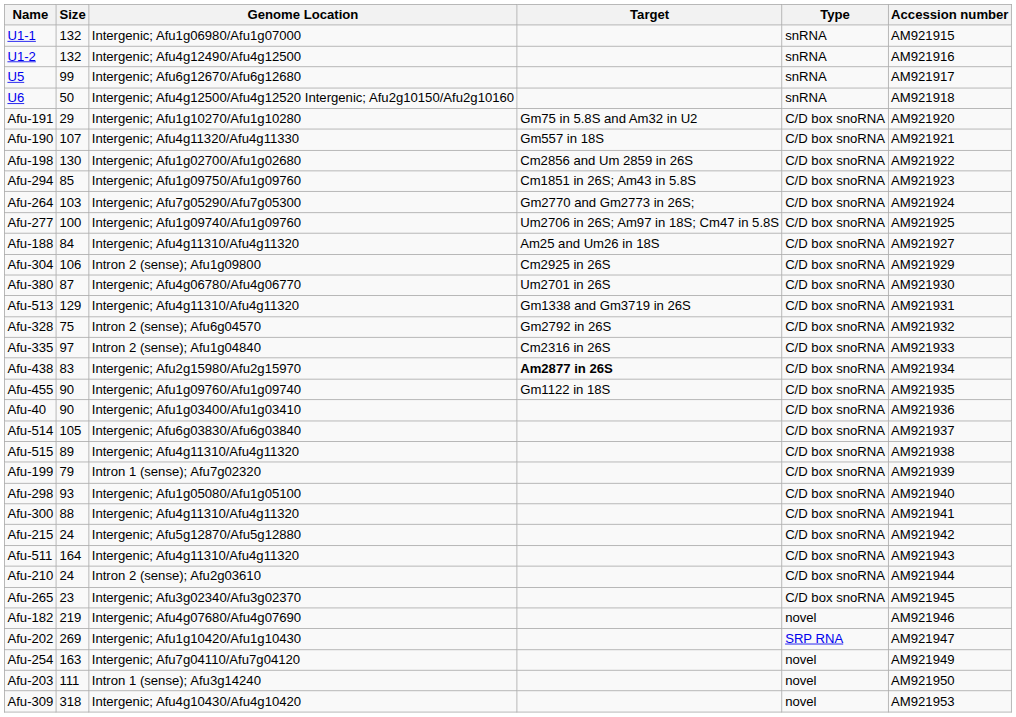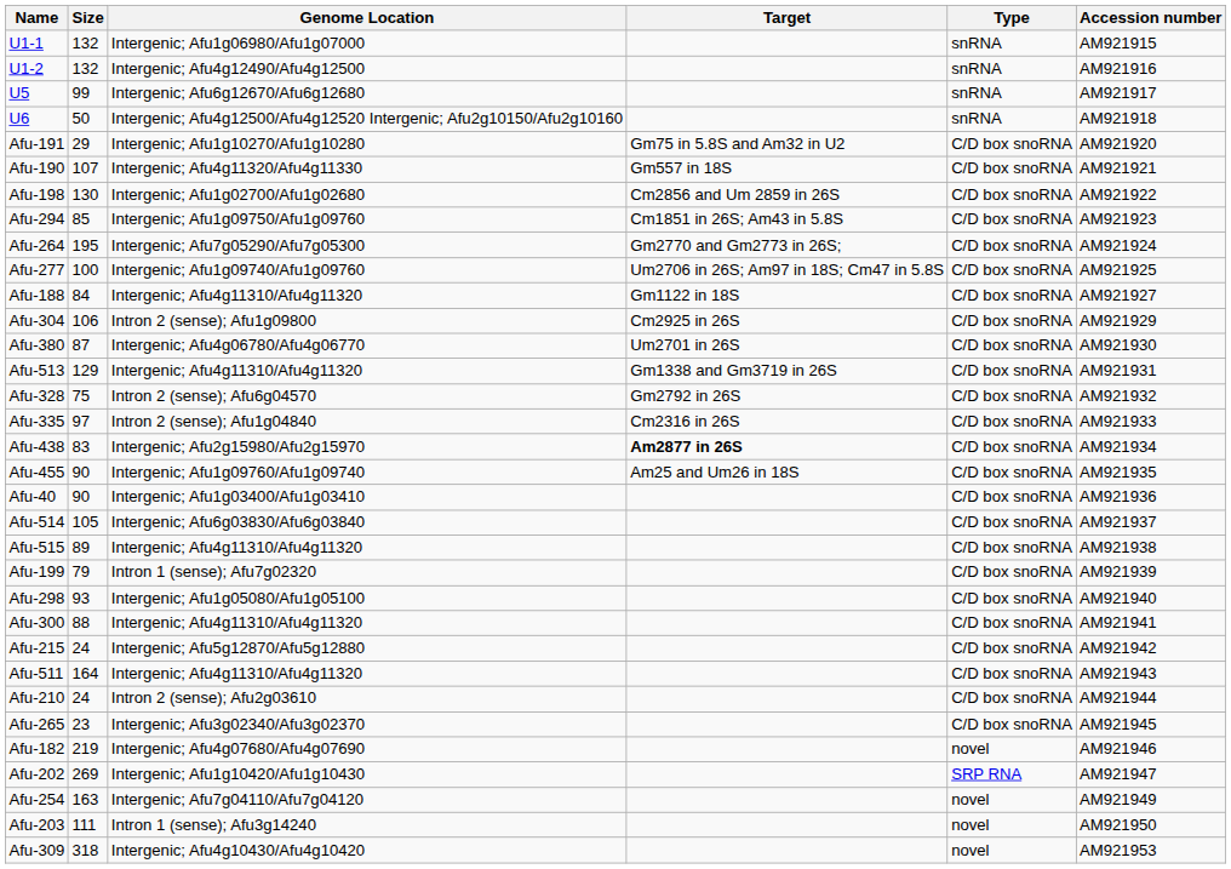 <table class="wikitable">
 <tr>
 <th>Name</th>
 <th>Size</th>
 <th>Genome Location</th>
 <th>Target</th>
 <th>Type</th>
 <th>Accession number</th>
 </tr>
 <tr>
 <td><a href='#'>U1-1</a></td>
 <td>132</td>
 <td>Intergenic; Afu1g06980/Afu1g07000</td>
 <td></td>
 <td>snRNA</td>
 <td>AM921915</td>
 </tr>
 <tr>
 <td><a href='#'>U1-2</a></td>
 <td>132</td>
 <td>Intergenic; Afu4g12490/Afu4g12500</td>
 <td></td>
 <td>snRNA</td>
 <td>AM921916</td>
 </tr>
 <tr>
 <td><a href='#'>U5</a></td>
 <td>99</td>
 <td>Intergenic; Afu6g12670/Afu6g12680</td>
 <td></td>
 <td>snRNA</td>
 <td>AM921917</td>
 </tr>
 <tr>
 <td><a href='#'>U6</a></td>
 <td>50</td>
 <td>Intergenic; Afu4g12500/Afu4g12520 Intergenic; Afu2g10150/Afu2g10160</td>
 <td></td>
 <td>snRNA</td>
 <td>AM921918</td>
 </tr>
 <tr>
 <td>Afu-191</td>
 <td>29</td>
 <td>Intergenic; Afu1g10270/Afu1g10280</td>
 <td>Gm75 in 5.8S and Am32 in U2</td>
 <td>C/D box snoRNA</td>
 <td>AM921920</td>
 </tr>
 <tr>
 <td>Afu-190</td>
 <td>107</td>
 <td>Intergenic; Afu4g11320/Afu4g11330</td>
 <td>Gm557 in 18S</td>
 <td>C/D box snoRNA</td>
 <td>AM921921</td>
 </tr>
 <tr>
 <td>Afu-198</td>
 <td>130</td>
 <td>Intergenic; Afu1g02700/Afu1g02680</td>
 <td>Cm2856 and Um 2859 in 26S</td>
 <td>C/D box snoRNA</td>
 <td>AM921922</td>
 </tr>
 <tr>
 <td>Afu-294</td>
 <td>85</td>
 <td>Intergenic; Afu1g09750/Afu1g09760</td>
 <td>Cm1851 in 26S; Am43 in 5.8S</td>
 <td>C/D box snoRNA</td>
 <td>AM921923</td>
 </tr>
 <tr>
 <td>Afu-264</td>
-<td>103</td>
+<td>195</td>
 <td>Intergenic; Afu7g05290/Afu7g05300</td>
 <td>Gm2770 and Gm2773 in 26S;</td>
 <td>C/D box snoRNA</td>
 <td>AM921924</td>
 </tr>
 <tr>
 <td>Afu-277</td>
 <td>100</td>
 <td>Intergenic; Afu1g09740/Afu1g09760</td>
 <td>Um2706 in 26S; Am97 in 18S; Cm47 in 5.8S</td>
 <td>C/D box snoRNA</td>
 <td>AM921925</td>
 </tr>
 <tr>
 <td>Afu-188</td>
 <td>84</td>
 <td>Intergenic; Afu4g11310/Afu4g11320</td>
-<td>Am25 and Um26 in 18S</td>
+<td>Gm1122 in 18S</td>
 <td>C/D box snoRNA</td>
 <td>AM921927</td>
 </tr>
 <tr>
 <td>Afu-304</td>
 <td>106</td>
 <td>Intron 2 (sense); Afu1g09800</td>
 <td>Cm2925 in 26S</td>
 <td>C/D box snoRNA</td>
 <td>AM921929</td>
 </tr>
 <tr>
 <td>Afu-380</td>
 <td>87</td>
 <td>Intergenic; Afu4g06780/Afu4g06770</td>
 <td>Um2701 in 26S</td>
 <td>C/D box snoRNA</td>
 <td>AM921930</td>
 </tr>
 <tr>
 <td>Afu-513</td>
 <td>129</td>
 <td>Intergenic; Afu4g11310/Afu4g11320</td>
 <td>Gm1338 and Gm3719 in 26S</td>
 <td>C/D box snoRNA</td>
 <td>AM921931</td>
 </tr>
 <tr>
 <td>Afu-328</td>
 <td>75</td>
 <td>Intron 2 (sense); Afu6g04570</td>
 <td>Gm2792 in 26S</td>
 <td>C/D box snoRNA</td>
 <td>AM921932</td>
 </tr>
 <tr>
 <td>Afu-335</td>
 <td>97</td>
 <td>Intron 2 (sense); Afu1g04840</td>
 <td>Cm2316 in 26S</td>
 <td>C/D box snoRNA</td>
 <td>AM921933</td>
 </tr>
 <tr>
 <td>Afu-438</td>
 <td>83</td>
 <td>Intergenic; Afu2g15980/Afu2g15970</td>
 <td><strong>Am2877 in 26S</strong></td>
 <td>C/D box snoRNA</td>
 <td>AM921934</td>
 </tr>
 <tr>
 <td>Afu-455</td>
 <td>90</td>
 <td>Intergenic; Afu1g09760/Afu1g09740</td>
-<td>Gm1122 in 18S</td>
+<td>Am25 and Um26 in 18S</td>
 <td>C/D box snoRNA</td>
 <td>AM921935</td>
 </tr>
 <tr>
 <td>Afu-40</td>
 <td>90</td>
 <td>Intergenic; Afu1g03400/Afu1g03410</td>
 <td></td>
 <td>C/D box snoRNA</td>
 <td>AM921936</td>
 </tr>
 <tr>
 <td>Afu-514</td>
 <td>105</td>
 <td>Intergenic; Afu6g03830/Afu6g03840</td>
 <td></td>
 <td>C/D box snoRNA</td>
 <td>AM921937</td>
 </tr>
 <tr>
 <td>Afu-515</td>
 <td>89</td>
 <td>Intergenic; Afu4g11310/Afu4g11320</td>
 <td></td>
 <td>C/D box snoRNA</td>
 <td>AM921938</td>
 </tr>
 <tr>
 <td>Afu-199</td>
 <td>79</td>
 <td>Intron 1 (sense); Afu7g02320</td>
 <td></td>
 <td>C/D box snoRNA</td>
 <td>AM921939</td>
 </tr>
 <tr>
 <td>Afu-298</td>
 <td>93</td>
 <td>Intergenic; Afu1g05080/Afu1g05100</td>
 <td></td>
 <td>C/D box snoRNA</td>
 <td>AM921940</td>
 </tr>
 <tr>
 <td>Afu-300</td>
 <td>88</td>
 <td>Intergenic; Afu4g11310/Afu4g11320</td>
 <td></td>
 <td>C/D box snoRNA</td>
 <td>AM921941</td>
 </tr>
 <tr>
 <td>Afu-215</td>
 <td>24</td>
 <td>Intergenic; Afu5g12870/Afu5g12880</td>
 <td></td>
 <td>C/D box snoRNA</td>
 <td>AM921942</td>
 </tr>
 <tr>
 <td>Afu-511</td>
 <td>164</td>
 <td>Intergenic; Afu4g11310/Afu4g11320</td>
 <td></td>
 <td>C/D box snoRNA</td>
 <td>AM921943</td>
 </tr>
 <tr>
 <td>Afu-210</td>
 <td>24</td>
 <td>Intron 2 (sense); Afu2g03610</td>
 <td></td>
 <td>C/D box snoRNA</td>
 <td>AM921944</td>
 </tr>
 <tr>
 <td>Afu-265</td>
 <td>23</td>
 <td>Intergenic; Afu3g02340/Afu3g02370</td>
 <td></td>
 <td>C/D box snoRNA</td>
 <td>AM921945</td>
 </tr>
 <tr>
 <td>Afu-182</td>
 <td>219</td>
 <td>Intergenic; Afu4g07680/Afu4g07690</td>
 <td></td>
 <td>novel</td>
 <td>AM921946</td>
 </tr>
 <tr>
 <td>Afu-202</td>
 <td>269</td>
 <td>Intergenic; Afu1g10420/Afu1g10430</td>
 <td></td>
 <td><a href='#'>SRP RNA</a></td>
 <td>AM921947</td>
 </tr>
 <tr>
 <td>Afu-254</td>
 <td>163</td>
 <td>Intergenic; Afu7g04110/Afu7g04120</td>
 <td></td>
 <td>novel</td>
 <td>AM921949</td>
 </tr>
 <tr>
 <td>Afu-203</td>
 <td>111</td>
 <td>Intron 1 (sense); Afu3g14240</td>
 <td></td>
 <td>novel</td>
 <td>AM921950</td>
 </tr>
 <tr>
 <td>Afu-309</td>
 <td>318</td>
 <td>Intergenic; Afu4g10430/Afu4g10420</td>
 <td></td>
 <td>novel</td>
 <td>AM921953</td>
 </tr>
 </table>
